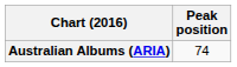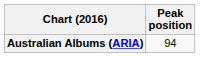 <table class="wikitable sortable plainrowheaders" style="text-align:center">
 <tr>
 <th scope="col">Chart (2016)</th>
 <th scope="col">Peak<br> position</th>
 </tr>
 <tr>
 <th scope="row">Australian Albums (<a href='#'>ARIA</a>)</th>
-<td>74</td>
+<td>94</td>
 </tr>
 </table>
